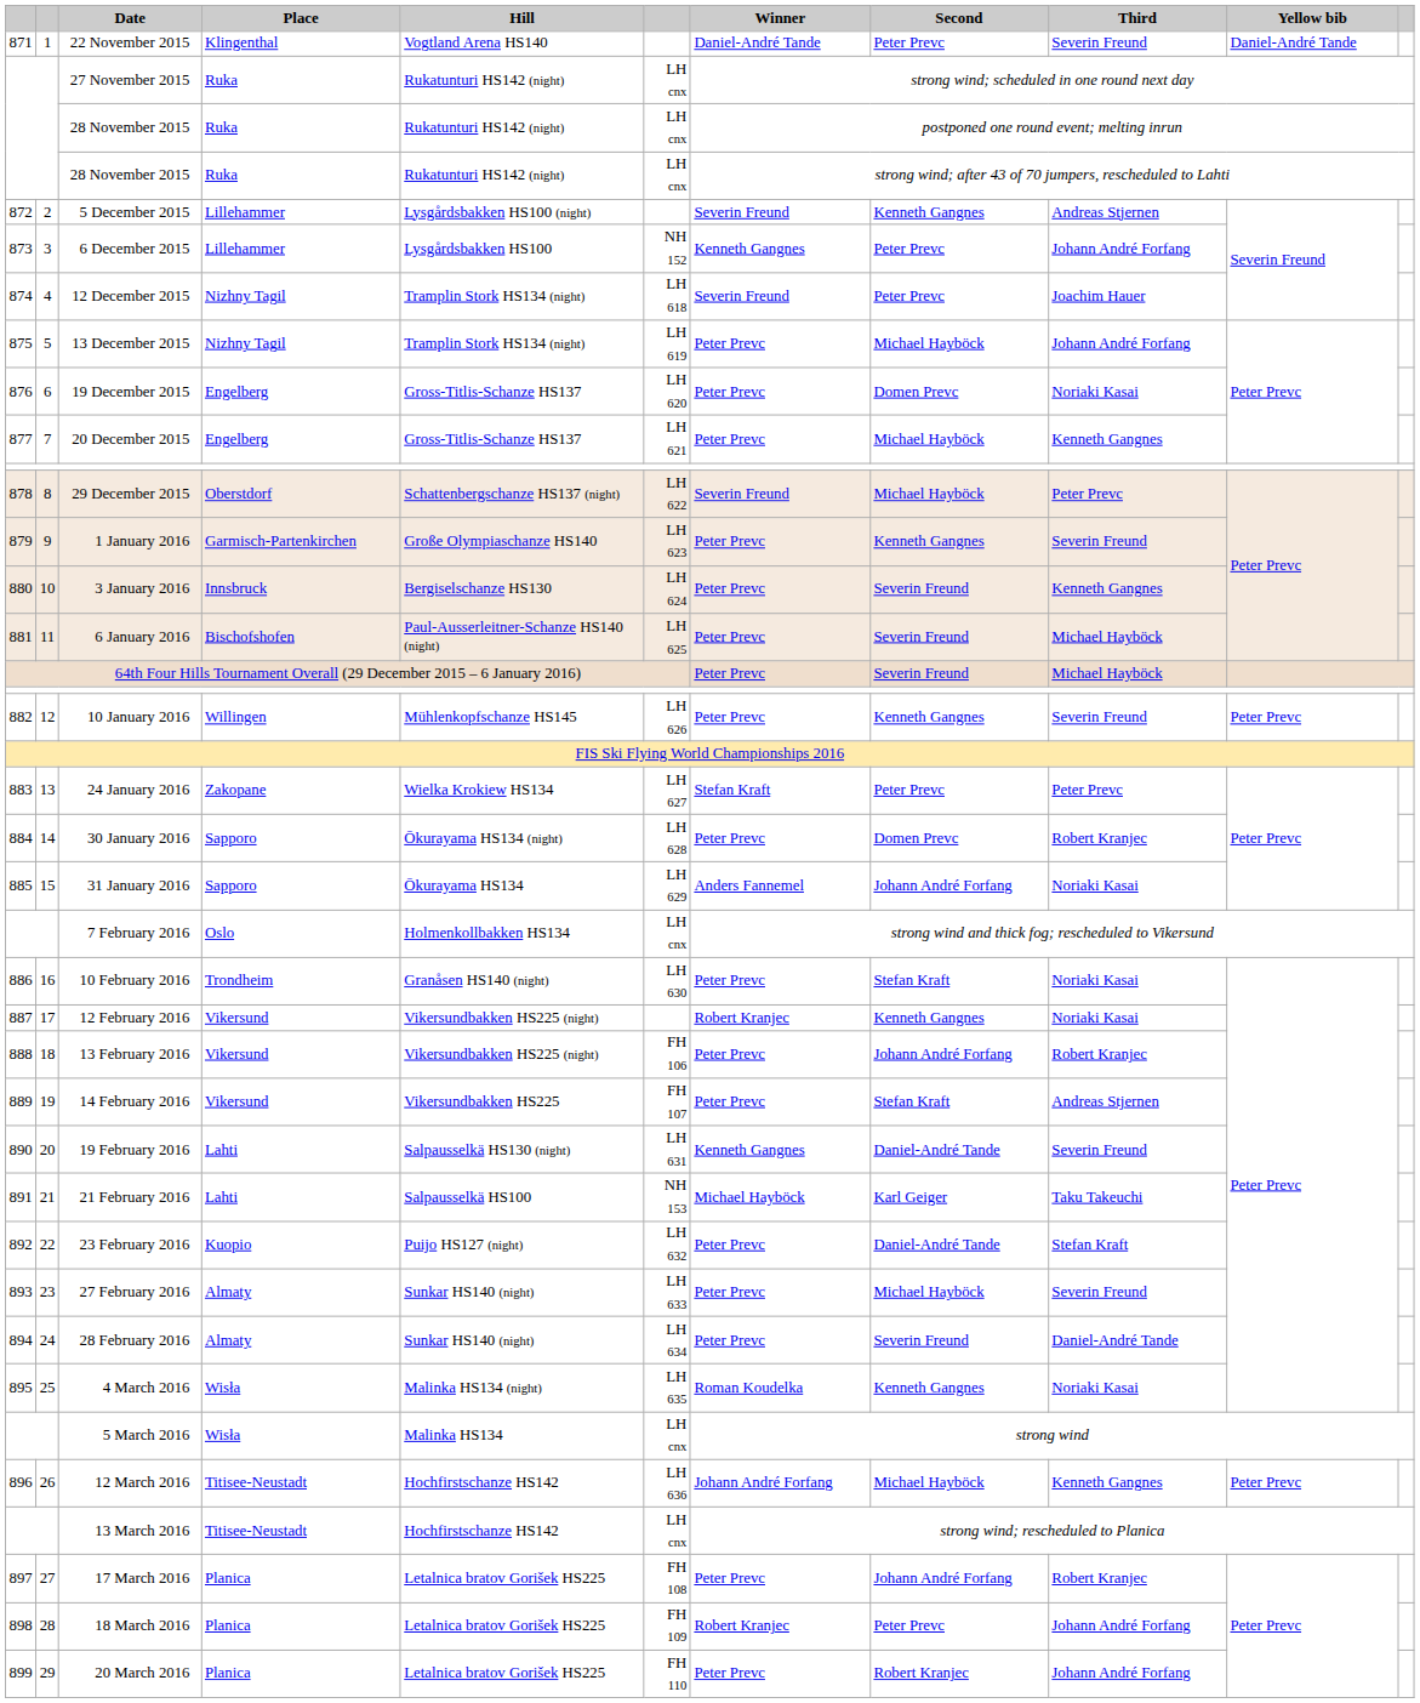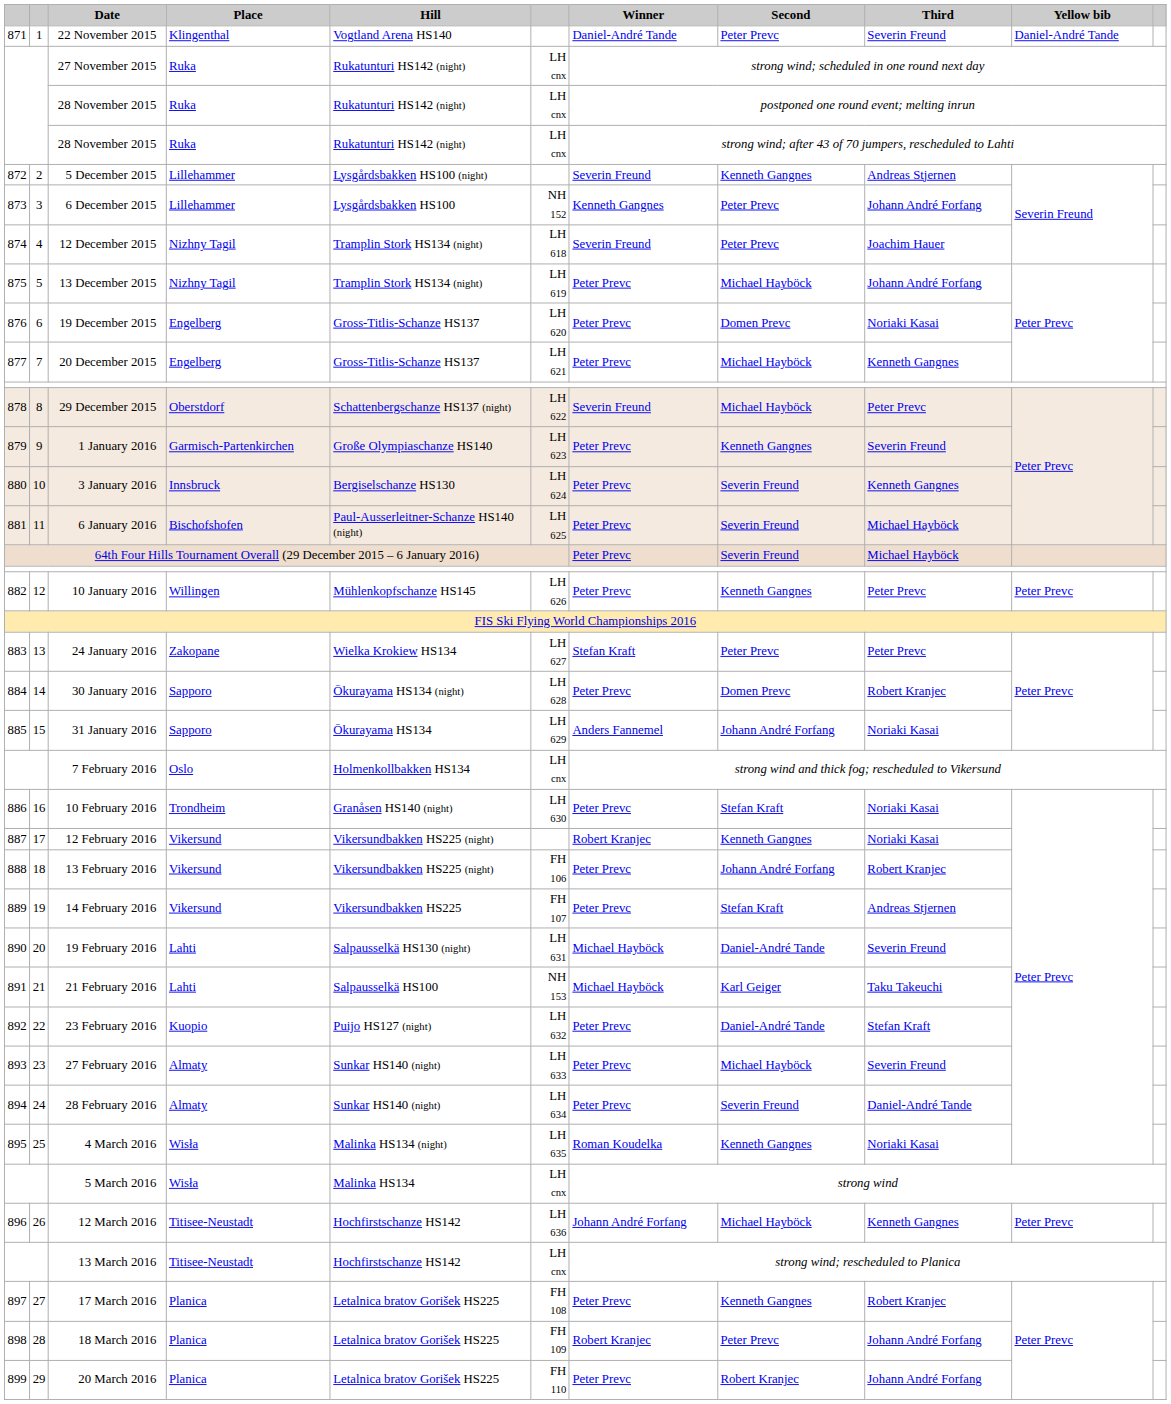 <table class="wikitable plainrowheaders" style="background:#fff; font-size:86%; line-height:16px; border:grey solid 1px; border-collapse:collapse;">
 <tr>
 <th scope="col" style="background:#ccc; width=20 px;"></th>
 <th scope="col" style="background:#ccc; width=30 px;"></th>
 <th scope="col" style="background:#ccc; width:140px;">Date</th>
 <th scope="col" style="background:#ccc; width:200px;">Place</th>
 <th scope="col" style="background:#ccc; width:240px;">Hill</th>
 <th scope="col" style="background:#ccc; width:40px;"></th>
 <th scope="col" style="background:#ccc; width:185px;">Winner</th>
 <th scope="col" style="background:#ccc; width:185px;">Second</th>
 <th scope="col" style="background:#ccc; width:185px;">Third</th>
 <th scope="col" style="background:#ccc; width:180px;">Yellow bib</th>
 <th scope="col" style="background:#ccc; width:10px;"></th>
 </tr>
 <tr>
 <td align=center>871</td>
 <td align=center>1</td>
 <td align=right>22 November 2015  </td>
 <td> <a href='#'>Klingenthal</a></td>
 <td><a href='#'>Vogtland Arena</a> HS140</td>
 <td align=right></td>
 <td> <a href='#'>Daniel-André Tande</a></td>
 <td> <a href='#'>Peter Prevc</a></td>
 <td> <a href='#'>Severin Freund</a></td>
 <td> <a href='#'>Daniel-André Tande</a></td>
 <td></td>
 </tr>
 <tr>
 <td colspan=2 rowspan=3></td>
 <td align=right>27 November 2015  </td>
 <td> <a href='#'>Ruka</a></td>
 <td><a href='#'>Rukatunturi</a> HS142 <small>(night)</small></td>
 <td align=right>LH <sub>cnx</sub></td>
 <td colspan=5 align=center><em>strong wind; scheduled in one round next day</em></td>
 </tr>
 <tr>
 <td align=right><small></small><small></small>28 November 2015  </td>
 <td> <a href='#'>Ruka</a></td>
 <td><a href='#'>Rukatunturi</a> HS142 <small>(night)</small></td>
 <td align=right>LH <sub>cnx</sub></td>
 <td colspan=5 align=center><em>postponed one round event; melting inrun</em></td>
 </tr>
 <tr>
 <td align=right>28 November 2015  </td>
 <td> <a href='#'>Ruka</a></td>
 <td><a href='#'>Rukatunturi</a> HS142 <small>(night)</small></td>
 <td align=right>LH <sub>cnx</sub></td>
 <td colspan=5 align=center><em>strong wind; after 43 of 70 jumpers, rescheduled to Lahti</em></td>
 </tr>
 <tr>
 <td align=center>872</td>
 <td align=center>2</td>
 <td align=right><small></small><small></small>5 December 2015  </td>
 <td> <a href='#'>Lillehammer</a></td>
 <td><a href='#'>Lysgårdsbakken</a> HS100 <small>(night)</small></td>
 <td align=right></td>
 <td> <a href='#'>Severin Freund</a></td>
 <td> <a href='#'>Kenneth Gangnes</a></td>
 <td> <a href='#'>Andreas Stjernen</a></td>
 <td rowspan=3> <a href='#'>Severin Freund</a></td>
 <td></td>
 </tr>
 <tr>
 <td align=center>873</td>
 <td align=center>3</td>
 <td align=right><small></small>6 December 2015  </td>
 <td> <a href='#'>Lillehammer</a></td>
 <td><a href='#'>Lysgårdsbakken</a> HS100</td>
 <td align=right>NH <sub>152</sub></td>
 <td> <a href='#'>Kenneth Gangnes</a></td>
 <td> <a href='#'>Peter Prevc</a></td>
 <td> <a href='#'>Johann André Forfang</a></td>
 <td></td>
 </tr>
 <tr>
 <td align=center>874</td>
 <td align=center>4</td>
 <td align=right>12 December 2015  </td>
 <td> <a href='#'>Nizhny Tagil</a></td>
 <td><a href='#'>Tramplin Stork</a> HS134 <small>(night)</small></td>
 <td align=right>LH <sub>618</sub></td>
 <td> <a href='#'>Severin Freund</a></td>
 <td> <a href='#'>Peter Prevc</a></td>
 <td> <a href='#'>Joachim Hauer</a></td>
 <td></td>
 </tr>
 <tr>
 <td align=center>875</td>
 <td align=center>5</td>
 <td align=right>13 December 2015  </td>
 <td> <a href='#'>Nizhny Tagil</a></td>
 <td><a href='#'>Tramplin Stork</a> HS134 <small>(night)</small></td>
 <td align=right>LH <sub>619</sub></td>
 <td> <a href='#'>Peter Prevc</a></td>
 <td> <a href='#'>Michael Hayböck</a></td>
 <td> <a href='#'>Johann André Forfang</a></td>
 <td rowspan=3> <a href='#'>Peter Prevc</a></td>
 <td></td>
 </tr>
 <tr>
 <td align=center>876</td>
 <td align=center>6</td>
 <td align=right>19 December 2015  </td>
 <td> <a href='#'>Engelberg</a></td>
 <td><a href='#'>Gross-Titlis-Schanze</a> HS137</td>
 <td align=right>LH <sub>620</sub></td>
 <td> <a href='#'>Peter Prevc</a></td>
 <td> <a href='#'>Domen Prevc</a></td>
 <td> <a href='#'>Noriaki Kasai</a></td>
 <td></td>
 </tr>
 <tr>
 <td align=center>877</td>
 <td align=center>7</td>
 <td align=right>20 December 2015  </td>
 <td> <a href='#'>Engelberg</a></td>
 <td><a href='#'>Gross-Titlis-Schanze</a> HS137</td>
 <td align=right>LH <sub>621</sub></td>
 <td> <a href='#'>Peter Prevc</a></td>
 <td> <a href='#'>Michael Hayböck</a></td>
 <td> <a href='#'>Kenneth Gangnes</a></td>
 <td></td>
 </tr>
 <tr>
 <td colspan=11></td>
 </tr>
 <tr bgcolor=#F5EADF>
 <td align=center>878</td>
 <td align=center>8</td>
 <td align=right>29 December 2015  </td>
 <td> <a href='#'>Oberstdorf</a></td>
 <td><a href='#'>Schattenbergschanze</a> HS137 <small>(night)</small></td>
 <td align=right>LH <sub>622</sub></td>
 <td> <a href='#'>Severin Freund</a></td>
 <td> <a href='#'>Michael Hayböck</a></td>
 <td> <a href='#'>Peter Prevc</a></td>
 <td rowspan=4> <a href='#'>Peter Prevc</a></td>
 <td></td>
 </tr>
 <tr bgcolor=#F5EADF>
 <td align=center>879</td>
 <td align=center>9</td>
 <td align=right>1 January 2016  </td>
 <td> <a href='#'>Garmisch-Partenkirchen</a></td>
 <td><a href='#'>Große Olympiaschanze</a> HS140</td>
 <td align=right>LH <sub>623</sub></td>
 <td> <a href='#'>Peter Prevc</a></td>
 <td> <a href='#'>Kenneth Gangnes</a></td>
 <td> <a href='#'>Severin Freund</a></td>
 <td></td>
 </tr>
 <tr bgcolor=#F5EADF>
 <td align=center>880</td>
 <td align=center>10</td>
 <td align=right>3 January 2016  </td>
 <td> <a href='#'>Innsbruck</a></td>
 <td><a href='#'>Bergiselschanze</a> HS130</td>
 <td align=right>LH <sub>624</sub></td>
 <td> <a href='#'>Peter Prevc</a></td>
 <td> <a href='#'>Severin Freund</a></td>
 <td> <a href='#'>Kenneth Gangnes</a></td>
 <td></td>
 </tr>
 <tr bgcolor=#F5EADF>
 <td align=center>881</td>
 <td align=center>11</td>
 <td align=right>6 January 2016  </td>
 <td> <a href='#'>Bischofshofen</a></td>
 <td><a href='#'>Paul-Ausserleitner-Schanze</a> HS140 <small>(night)</small></td>
 <td align=right>LH <sub>625</sub></td>
 <td> <a href='#'>Peter Prevc</a></td>
 <td> <a href='#'>Severin Freund</a></td>
 <td> <a href='#'>Michael Hayböck</a></td>
 <td></td>
 </tr>
 <tr bgcolor=#EFDECD>
 <td colspan=6 align=center><a href='#'>64th Four Hills Tournament Overall</a> (29 December 2015 – 6 January 2016)</td>
 <td> <a href='#'>Peter Prevc</a></td>
 <td> <a href='#'>Severin Freund</a></td>
 <td> <a href='#'>Michael Hayböck</a></td>
 <td colspan=2></td>
 </tr>
 <tr>
 <td colspan=11></td>
 </tr>
 <tr>
 <td align=center>882</td>
 <td align=center>12</td>
 <td align=right>10 January 2016  </td>
 <td> <a href='#'>Willingen</a></td>
 <td><a href='#'>Mühlenkopfschanze</a> HS145</td>
 <td align=right>LH <sub>626</sub></td>
 <td> <a href='#'>Peter Prevc</a></td>
 <td> <a href='#'>Kenneth Gangnes</a></td>
-<td> <a href='#'>Severin Freund</a></td>
+<td> <a href='#'>Peter Prevc</a></td>
 <td> <a href='#'>Peter Prevc</a></td>
 <td></td>
 </tr>
 <tr style="background:#FFEBAD">
 <td colspan=11 align=center><a href='#'>FIS Ski Flying World Championships 2016</a></td>
 </tr>
 <tr>
 <td align=center>883</td>
 <td align=center>13</td>
 <td align=right>24 January 2016  </td>
 <td> <a href='#'>Zakopane</a></td>
 <td><a href='#'>Wielka Krokiew</a> HS134</td>
 <td align=right>LH <sub>627</sub></td>
 <td> <a href='#'>Stefan Kraft</a></td>
 <td> <a href='#'>Peter Prevc</a></td>
 <td> <a href='#'>Peter Prevc</a></td>
 <td rowspan=3> <a href='#'>Peter Prevc</a></td>
 <td></td>
 </tr>
 <tr>
 <td align=center>884</td>
 <td align=center>14</td>
 <td align=right>30 January 2016  </td>
 <td> <a href='#'>Sapporo</a></td>
 <td><a href='#'>Ōkurayama</a> HS134 <small>(night)</small></td>
 <td align=right>LH <sub>628</sub></td>
 <td> <a href='#'>Peter Prevc</a></td>
 <td> <a href='#'>Domen Prevc</a></td>
 <td> <a href='#'>Robert Kranjec</a></td>
 <td></td>
 </tr>
 <tr>
 <td align=center>885</td>
 <td align=center>15</td>
 <td align=right>31 January 2016  </td>
 <td> <a href='#'>Sapporo</a></td>
 <td><a href='#'>Ōkurayama</a> HS134</td>
 <td align=right>LH <sub>629</sub></td>
 <td> <a href='#'>Anders Fannemel</a></td>
 <td> <a href='#'>Johann André Forfang</a></td>
 <td> <a href='#'>Noriaki Kasai</a></td>
 <td></td>
 </tr>
 <tr>
 <td colspan=2></td>
 <td align=right>7 February 2016  </td>
 <td> <a href='#'>Oslo</a></td>
 <td><a href='#'>Holmenkollbakken</a> HS134</td>
 <td align=right>LH <sub>cnx</sub></td>
 <td colspan=5 align=center><em>strong wind and thick fog; rescheduled to Vikersund</em></td>
 </tr>
 <tr>
 <td align=center>886</td>
 <td align=center>16</td>
 <td align=right>10 February 2016  </td>
 <td> <a href='#'>Trondheim</a></td>
 <td><a href='#'>Granåsen</a> HS140 <small>(night)</small></td>
 <td align=right>LH <sub>630</sub></td>
 <td> <a href='#'>Peter Prevc</a></td>
 <td> <a href='#'>Stefan Kraft</a></td>
 <td> <a href='#'>Noriaki Kasai</a></td>
 <td rowspan=10> <a href='#'>Peter Prevc</a></td>
 <td></td>
 </tr>
 <tr>
 <td align=center>887</td>
 <td align=center>17</td>
 <td align=right><small></small>12 February 2016  </td>
 <td> <a href='#'>Vikersund</a></td>
 <td><a href='#'>Vikersundbakken</a> HS225 <small>(night)</small></td>
 <td align=right></td>
 <td> <a href='#'>Robert Kranjec</a></td>
 <td> <a href='#'>Kenneth Gangnes</a></td>
 <td> <a href='#'>Noriaki Kasai</a></td>
 <td></td>
 </tr>
 <tr>
 <td align=center>888</td>
 <td align=center>18</td>
 <td align=right>13 February 2016  </td>
 <td> <a href='#'>Vikersund</a></td>
 <td><a href='#'>Vikersundbakken</a> HS225 <small>(night)</small></td>
 <td align=right>FH <sub>106</sub></td>
 <td> <a href='#'>Peter Prevc</a></td>
 <td> <a href='#'>Johann André Forfang</a></td>
 <td> <a href='#'>Robert Kranjec</a></td>
 <td></td>
 </tr>
 <tr>
 <td align=center>889</td>
 <td align=center>19</td>
 <td align=right>14 February 2016  </td>
 <td> <a href='#'>Vikersund</a></td>
 <td><a href='#'>Vikersundbakken</a> HS225</td>
 <td align=right>FH <sub>107</sub></td>
 <td> <a href='#'>Peter Prevc</a></td>
 <td> <a href='#'>Stefan Kraft</a></td>
 <td> <a href='#'>Andreas Stjernen</a></td>
 <td></td>
 </tr>
 <tr>
 <td align=center>890</td>
 <td align=center>20</td>
 <td align=right><small></small>19 February 2016  </td>
 <td> <a href='#'>Lahti</a></td>
 <td><a href='#'>Salpausselkä</a> HS130 <small>(night)</small></td>
 <td align=right>LH <sub>631</sub></td>
-<td> <a href='#'>Kenneth Gangnes</a></td>
+<td> <a href='#'>Michael Hayböck</a></td>
 <td> <a href='#'>Daniel-André Tande</a></td>
 <td> <a href='#'>Severin Freund</a></td>
 <td></td>
 </tr>
 <tr>
 <td align=center>891</td>
 <td align=center>21</td>
 <td align=right><small></small>21 February 2016  </td>
 <td> <a href='#'>Lahti</a></td>
 <td><a href='#'>Salpausselkä</a> HS100</td>
 <td align=right>NH <sub>153</sub></td>
 <td> <a href='#'>Michael Hayböck</a></td>
 <td> <a href='#'>Karl Geiger</a></td>
 <td> <a href='#'>Taku Takeuchi</a></td>
 <td></td>
 </tr>
 <tr>
 <td align=center>892</td>
 <td align=center>22</td>
 <td align=right>23 February 2016  </td>
 <td> <a href='#'>Kuopio</a></td>
 <td><a href='#'>Puijo</a> HS127 <small>(night)</small></td>
 <td align=right>LH <sub>632</sub></td>
 <td> <a href='#'>Peter Prevc</a></td>
 <td> <a href='#'>Daniel-André Tande</a></td>
 <td> <a href='#'>Stefan Kraft</a></td>
 <td></td>
 </tr>
 <tr>
 <td align=center>893</td>
 <td align=center>23</td>
 <td align=right>27 February 2016  </td>
 <td> <a href='#'>Almaty</a></td>
 <td><a href='#'>Sunkar</a> HS140 <small>(night)</small></td>
 <td align=right>LH <sub>633</sub></td>
 <td> <a href='#'>Peter Prevc</a></td>
 <td> <a href='#'>Michael Hayböck</a></td>
 <td> <a href='#'>Severin Freund</a></td>
 <td></td>
 </tr>
 <tr>
 <td align=center>894</td>
 <td align=center>24</td>
 <td align=right>28 February 2016  </td>
 <td> <a href='#'>Almaty</a></td>
 <td><a href='#'>Sunkar</a> HS140 <small>(night)</small></td>
 <td align=right>LH <sub>634</sub></td>
 <td> <a href='#'>Peter Prevc</a></td>
 <td> <a href='#'>Severin Freund</a></td>
 <td> <a href='#'>Daniel-André Tande</a></td>
 <td></td>
 </tr>
 <tr>
 <td align=center>895</td>
 <td align=center>25</td>
 <td align=right>4 March 2016  </td>
 <td> <a href='#'>Wisła</a></td>
 <td><a href='#'>Malinka</a> HS134 <small>(night)</small></td>
 <td align=right>LH <sub>635</sub></td>
 <td> <a href='#'>Roman Koudelka</a></td>
 <td> <a href='#'>Kenneth Gangnes</a></td>
 <td> <a href='#'>Noriaki Kasai</a></td>
 <td></td>
 </tr>
 <tr>
 <td colspan=2></td>
 <td align=right>5 March 2016  </td>
 <td> <a href='#'>Wisła</a></td>
 <td><a href='#'>Malinka</a> HS134</td>
 <td align=right>LH <sub>cnx</sub></td>
 <td colspan=5 align=center><em>strong wind</em></td>
 </tr>
 <tr>
 <td align=center>896</td>
 <td align=center>26</td>
 <td align=right>12 March 2016  </td>
 <td> <a href='#'>Titisee-Neustadt</a></td>
 <td><a href='#'>Hochfirstschanze</a> HS142</td>
 <td align=right>LH <sub>636</sub></td>
 <td> <a href='#'>Johann André Forfang</a></td>
 <td> <a href='#'>Michael Hayböck</a></td>
 <td> <a href='#'>Kenneth Gangnes</a></td>
 <td> <a href='#'>Peter Prevc</a></td>
 <td></td>
 </tr>
 <tr>
 <td colspan=2></td>
 <td align=right>13 March 2016  </td>
 <td> <a href='#'>Titisee-Neustadt</a></td>
 <td><a href='#'>Hochfirstschanze</a> HS142</td>
 <td align=right>LH <sub>cnx</sub></td>
 <td colspan=5 align=center><em>strong wind; rescheduled to Planica</em></td>
 </tr>
 <tr>
 <td align=center>897</td>
 <td align=center>27</td>
 <td align=right><small></small>17 March 2016  </td>
 <td> <a href='#'>Planica</a></td>
 <td><a href='#'>Letalnica bratov Gorišek</a> HS225</td>
 <td align=right>FH <sub>108</sub></td>
 <td> <a href='#'>Peter Prevc</a></td>
-<td> <a href='#'>Johann André Forfang</a></td>
+<td> <a href='#'>Kenneth Gangnes</a></td>
 <td> <a href='#'>Robert Kranjec</a></td>
 <td rowspan=3> <a href='#'>Peter Prevc</a></td>
 <td></td>
 </tr>
 <tr>
 <td align=center>898</td>
 <td align=center>28</td>
 <td align=right>18 March 2016  </td>
 <td> <a href='#'>Planica</a></td>
 <td><a href='#'>Letalnica bratov Gorišek</a> HS225</td>
 <td align=right>FH <sub>109</sub></td>
 <td> <a href='#'>Robert Kranjec</a></td>
 <td> <a href='#'>Peter Prevc</a></td>
 <td> <a href='#'>Johann André Forfang</a></td>
 <td></td>
 </tr>
 <tr>
 <td align=center>899</td>
 <td align=center>29</td>
 <td align=right>20 March 2016  </td>
 <td> <a href='#'>Planica</a></td>
 <td><a href='#'>Letalnica bratov Gorišek</a> HS225</td>
 <td align=right>FH <sub>110</sub></td>
 <td> <a href='#'>Peter Prevc</a></td>
 <td> <a href='#'>Robert Kranjec</a></td>
 <td> <a href='#'>Johann André Forfang</a></td>
 <td></td>
 </tr>
 </table>
